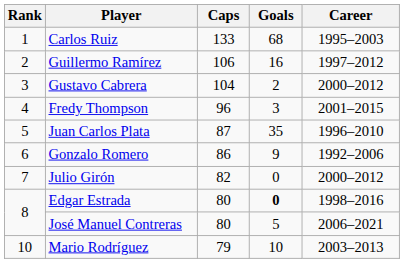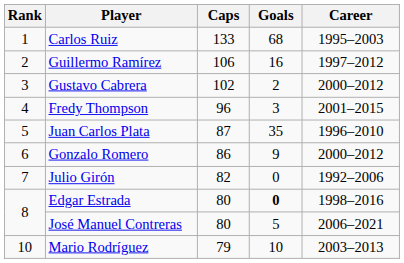 <table class="wikitable sortable" style="text-align: center;">
 <tr>
 <th width=30px>Rank</th>
 <th width=160px>Player</th>
 <th width=50px>Caps</th>
 <th width=50px>Goals</th>
 <th width=100px>Career</th>
 </tr>
 <tr>
 <td>1</td>
 <td align=left><a href='#'>Carlos Ruiz</a></td>
 <td>133</td>
 <td>68</td>
 <td>1995–2003</td>
 </tr>
 <tr>
 <td>2</td>
 <td align=left><a href='#'>Guillermo Ramírez</a></td>
 <td>106</td>
 <td>16</td>
 <td>1997–2012</td>
 </tr>
 <tr>
 <td>3</td>
 <td align=left><a href='#'>Gustavo Cabrera</a></td>
-<td>104</td>
+<td>102</td>
 <td>2</td>
 <td>2000–2012</td>
 </tr>
 <tr>
 <td>4</td>
 <td align=left><a href='#'>Fredy Thompson</a></td>
 <td>96</td>
 <td>3</td>
 <td>2001–2015</td>
 </tr>
 <tr>
 <td>5</td>
 <td align=left><a href='#'>Juan Carlos Plata</a></td>
 <td>87</td>
 <td>35</td>
 <td>1996–2010</td>
 </tr>
 <tr>
 <td>6</td>
 <td align=left><a href='#'>Gonzalo Romero</a></td>
 <td>86</td>
 <td>9</td>
-<td>1992–2006</td>
+<td>2000–2012</td>
 </tr>
 <tr>
 <td>7</td>
 <td align=left><a href='#'>Julio Girón</a></td>
 <td>82</td>
 <td>0</td>
-<td>2000–2012</td>
+<td>1992–2006</td>
 </tr>
 <tr>
 <td rowspan=2>8</td>
 <td align=left><a href='#'>Edgar Estrada</a></td>
 <td>80</td>
 <td><strong>0</strong></td>
 <td>1998–2016</td>
 </tr>
 <tr>
 <td align=left><a href='#'>José Manuel Contreras</a></td>
 <td>80</td>
 <td>5</td>
 <td>2006–2021</td>
 </tr>
 <tr>
 <td>10</td>
 <td align=left><a href='#'>Mario Rodríguez</a></td>
 <td>79</td>
 <td>10</td>
 <td>2003–2013</td>
 </tr>
 </table>
